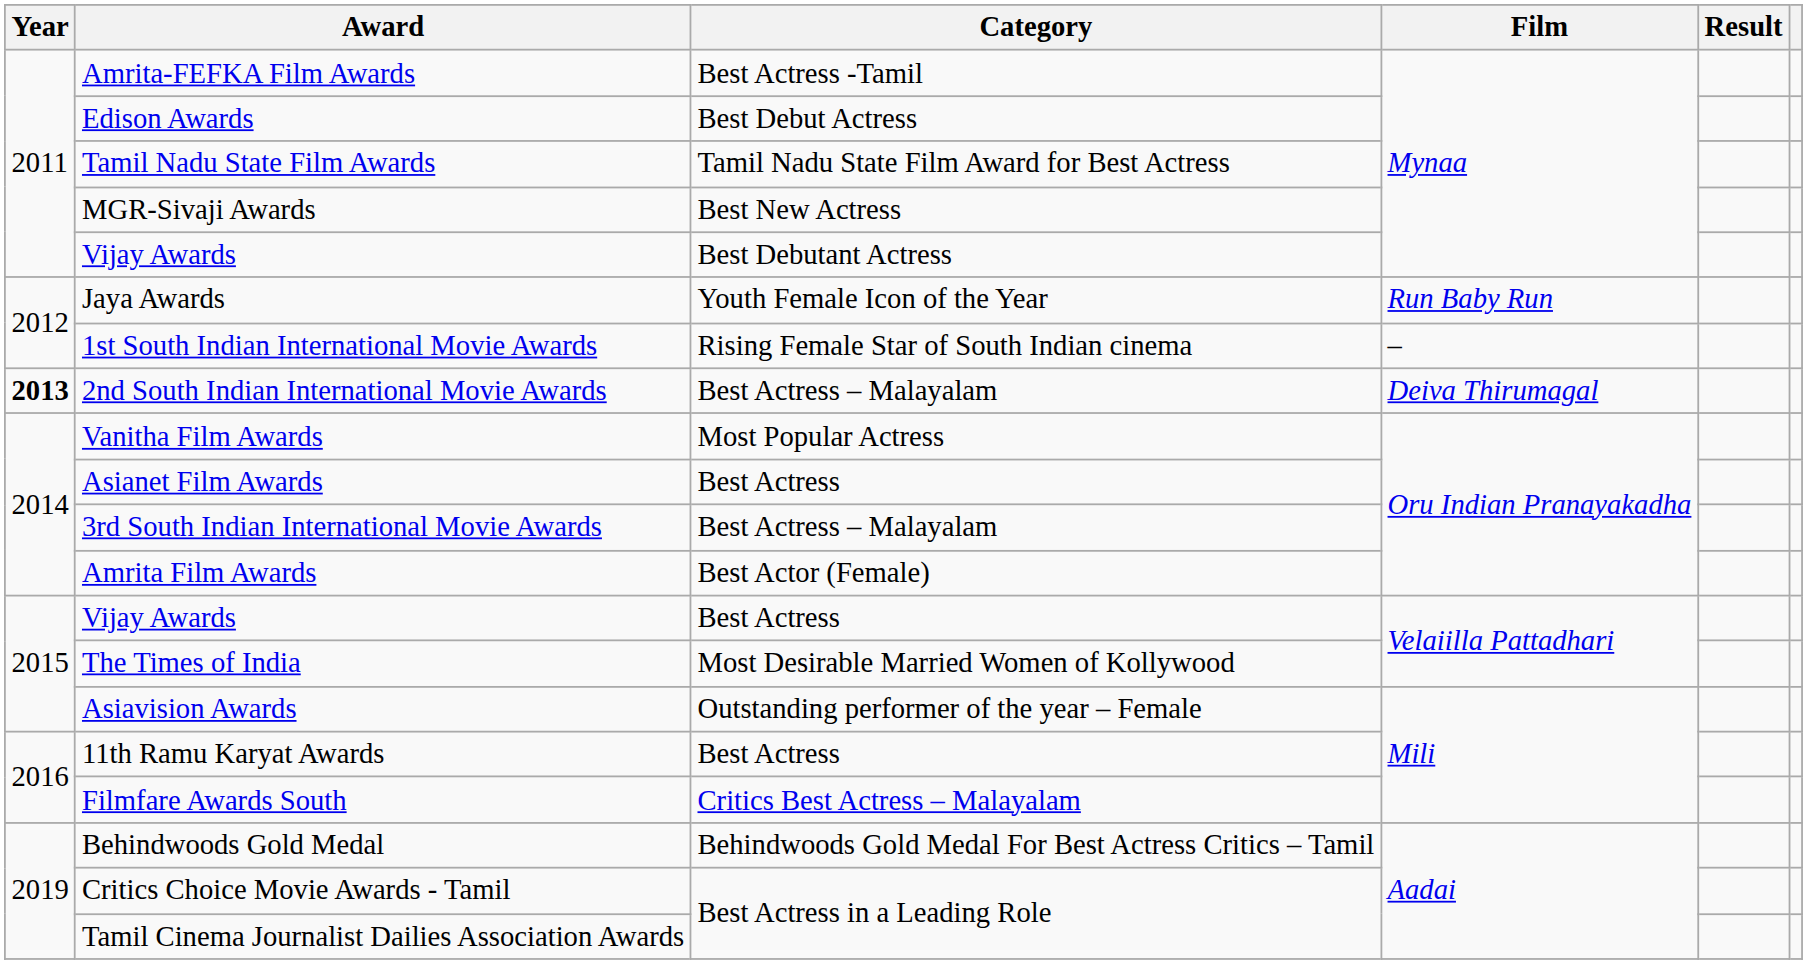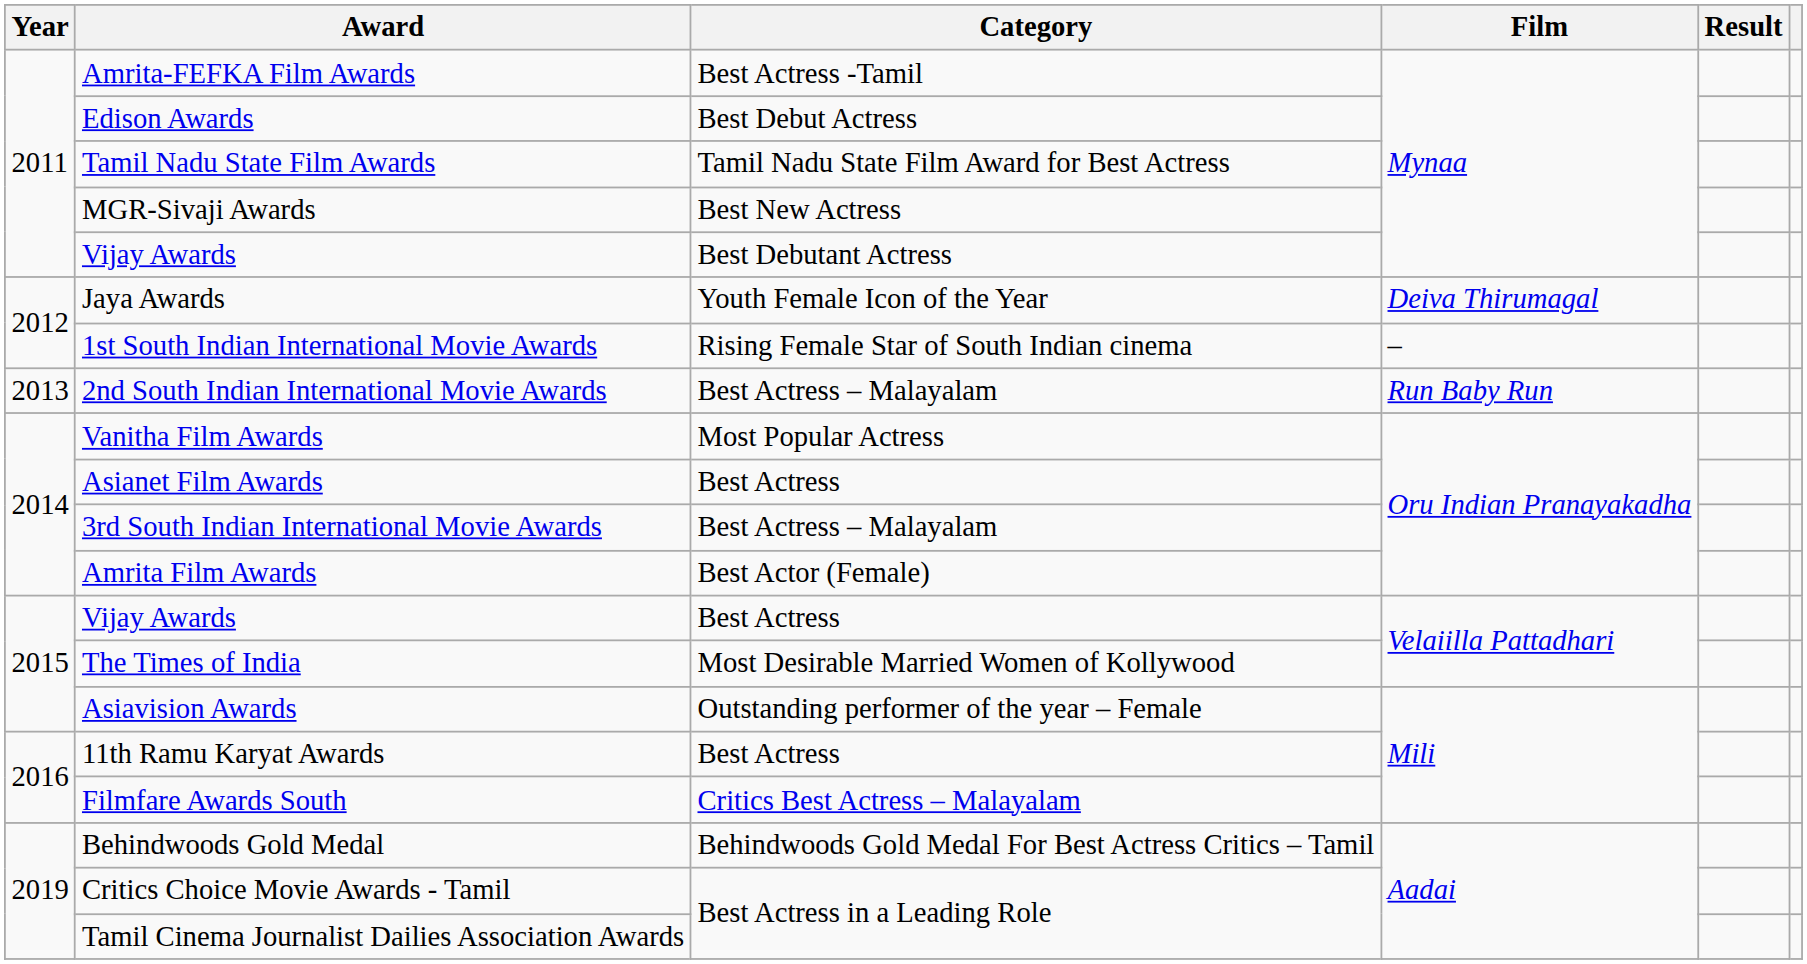 <table class="wikitable sortable">
 <tr>
 <th scope="col">Year</th>
 <th scope="col">Award</th>
 <th scope="col">Category</th>
 <th scope="col">Film</th>
 <th scope="col">Result</th>
 <th class="unsortable"></th>
 </tr>
 <tr>
 <td rowspan="5">2011</td>
 <td><a href='#'>Amrita-FEFKA Film Awards</a></td>
 <td>Best Actress -Tamil</td>
 <td rowspan="5"><em><a href='#'>Mynaa</a></em></td>
 <td></td>
 <td></td>
 </tr>
 <tr>
 <td><a href='#'>Edison Awards</a></td>
 <td>Best Debut Actress</td>
 <td></td>
 <td></td>
 </tr>
 <tr>
 <td><a href='#'>Tamil Nadu State Film Awards</a></td>
 <td>Tamil Nadu State Film Award for Best Actress</td>
 <td></td>
 <td></td>
 </tr>
 <tr>
 <td>MGR-Sivaji Awards</td>
 <td>Best New Actress</td>
 <td></td>
 <td></td>
 </tr>
 <tr>
 <td><a href='#'>Vijay Awards</a></td>
 <td>Best Debutant Actress</td>
 <td></td>
 <td></td>
 </tr>
 <tr>
 <td rowspan="2">2012</td>
 <td>Jaya Awards</td>
 <td>Youth Female Icon of the Year</td>
-<td><em><a href='#'>Run Baby Run</a></em></td>
+<td><em><a href='#'>Deiva Thirumagal</a></em></td>
 <td></td>
 <td></td>
 </tr>
 <tr>
 <td><a href='#'>1st South Indian International Movie Awards</a></td>
 <td>Rising Female Star of South Indian cinema</td>
 <td>–</td>
 <td></td>
 <td></td>
 </tr>
 <tr>
-<td><strong>2013</strong></td>
+<td>2013</td>
 <td><a href='#'>2nd South Indian International Movie Awards</a></td>
 <td>Best Actress – Malayalam</td>
-<td><em><a href='#'>Deiva Thirumagal</a></em></td>
+<td><em><a href='#'>Run Baby Run</a></em></td>
 <td></td>
 <td></td>
 </tr>
 <tr>
 <td rowspan="4">2014</td>
 <td><a href='#'>Vanitha Film Awards</a></td>
 <td>Most Popular Actress</td>
 <td rowspan="4"><em><a href='#'>Oru Indian Pranayakadha</a></em></td>
 <td></td>
 <td></td>
 </tr>
 <tr>
 <td><a href='#'>Asianet Film Awards</a></td>
 <td>Best Actress</td>
 <td></td>
 <td></td>
 </tr>
 <tr>
 <td><a href='#'>3rd South Indian International Movie Awards</a></td>
 <td>Best Actress – Malayalam</td>
 <td></td>
 <td></td>
 </tr>
 <tr>
 <td><a href='#'>Amrita Film Awards</a></td>
 <td>Best Actor (Female)</td>
 <td></td>
 <td></td>
 </tr>
 <tr>
 <td rowspan=3>2015</td>
 <td><a href='#'>Vijay Awards</a></td>
 <td>Best Actress</td>
 <td rowspan="2"><em><a href='#'>Velaiilla Pattadhari</a></em></td>
 <td></td>
 <td></td>
 </tr>
 <tr>
 <td><a href='#'>The Times of India</a></td>
 <td>Most Desirable Married Women of Kollywood</td>
 <td></td>
 <td></td>
 </tr>
 <tr>
 <td><a href='#'>Asiavision Awards</a></td>
 <td>Outstanding performer of the year – Female</td>
 <td rowspan="3"><em><a href='#'>Mili</a></em></td>
 <td></td>
 <td></td>
 </tr>
 <tr>
 <td rowspan="2">2016</td>
 <td>11th Ramu Karyat Awards</td>
 <td>Best Actress</td>
 <td></td>
 <td></td>
 </tr>
 <tr>
 <td><a href='#'>Filmfare Awards South</a></td>
 <td><a href='#'>Critics Best Actress – Malayalam</a></td>
 <td></td>
 <td></td>
 </tr>
 <tr>
 <td rowspan="3">2019</td>
 <td>Behindwoods Gold Medal</td>
 <td>Behindwoods Gold Medal For Best Actress Critics – Tamil</td>
 <td rowspan="3"><em><a href='#'>Aadai</a></em></td>
 <td></td>
 <td></td>
 </tr>
 <tr>
 <td>Critics Choice Movie Awards - Tamil</td>
 <td rowspan="2">Best Actress in a Leading Role</td>
 <td></td>
 <td></td>
 </tr>
 <tr>
 <td>Tamil Cinema Journalist Dailies Association Awards</td>
 <td></td>
 <td></td>
 </tr>
 </table>
